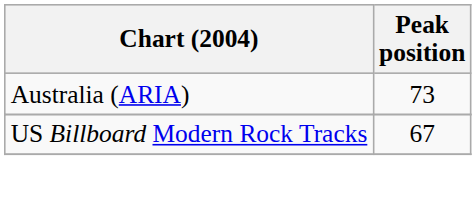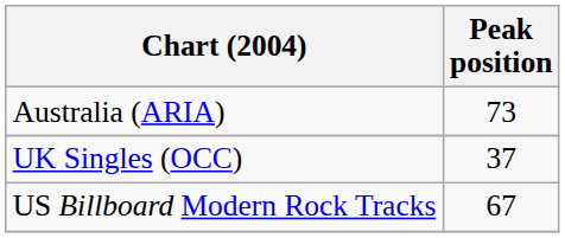 <table class="wikitable sortable">
 <tr>
 <th>Chart (2004)</th>
 <th>Peak<br>position</th>
 </tr>
 <tr>
 <td align="left">Australia (<a href='#'>ARIA</a>)</td>
 <td align="center">73</td>
 </tr>
 <tr>
 </tr>
 <tr>
+<td align="left"><a href='#'>UK Singles</a> (<a href='#'>OCC</a>)</td>
+<td align="center">37</td>
+</tr>
+<tr>
 <td align="left">US <em>Billboard</em> <a href='#'>Modern Rock Tracks</a></td>
 <td align="center">67</td>
 </tr>
 <tr>
 </tr>
 </table>
